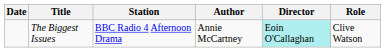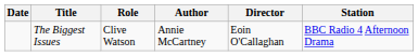 <table class="wikitable sortable">
 <tr>
 <th>Date</th>
 <th>Title</th>
-<th>Station<br></th>
+<th>Role</th>
 <th>Author</th>
 <th>Director</th>
-<th>Role</th>
+<th>Station<br></th>
 </tr>
 <tr id="The Biggest Issues">
 <td></td>
 <td><em>The Biggest Issues</em></td>
+<td>Clive Watson</td>
+<td>Annie McCartney</td>
+<td>Eoin O'Callaghan</td>
 <td><a href='#'>BBC Radio 4</a> <a href='#'>Afternoon Drama</a></td>
-<td>Annie McCartney</td>
-<td style="background: paleturquoise;">Eoin O'Callaghan</td>
-<td>Clive Watson</td>
 </tr>
 </table>
